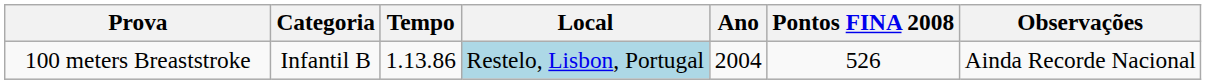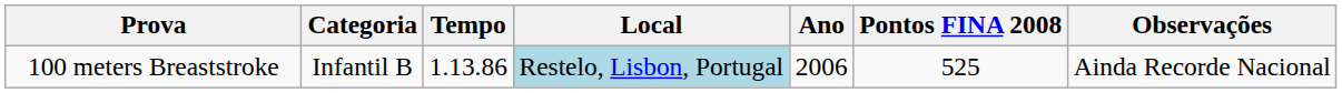 <table class="wikitable" style="text-align:center">
 <tr>
 <th width="175">Prova</th>
 <th>Categoria</th>
 <th>Tempo</th>
 <th>Local</th>
 <th>Ano</th>
 <th>Pontos <a href='#'>FINA</a> 2008</th>
 <th>Observações</th>
 </tr>
 <tr>
 <td>100 meters Breaststroke</td>
 <td>Infantil B</td>
 <td>1.13.86</td>
 <td style="background: lightblue;">Restelo, <a href='#'>Lisbon</a>, Portugal</td>
-<td>2004</td>
-<td>526</td>
+<td>2006</td>
+<td>525</td>
 <td>Ainda Recorde Nacional</td>
 </tr>
 </table>
